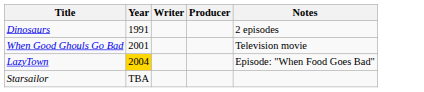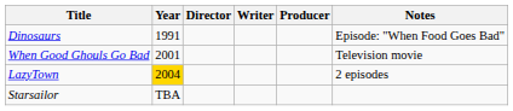 <table class="wikitable">
 <tr>
 <th>Title</th>
 <th>Year</th>
+<th>Director</th>
 <th>Writer</th>
 <th>Producer</th>
 <th>Notes</th>
 </tr>
 <tr>
 <td><em><a href='#'>Dinosaurs</a></em></td>
 <td>1991</td>
 <td></td>
 <td></td>
-<td>2 episodes</td>
+<td></td>
+<td>Episode: "When Food Goes Bad"</td>
 </tr>
 <tr>
 <td><em><a href='#'>When Good Ghouls Go Bad</a></em></td>
 <td>2001</td>
+<td></td>
 <td></td>
 <td></td>
 <td>Television movie</td>
 </tr>
 <tr>
 <td><em><a href='#'>LazyTown</a></em></td>
 <td style="background: gold;">2004</td>
 <td></td>
 <td></td>
-<td>Episode: "When Food Goes Bad"</td>
+<td></td>
+<td>2 episodes</td>
 </tr>
 <tr>
 <td><em>Starsailor</em></td>
 <td>TBA</td>
 <td></td>
 <td></td>
 <td></td>
+<td></td>
 </tr>
 </table>
